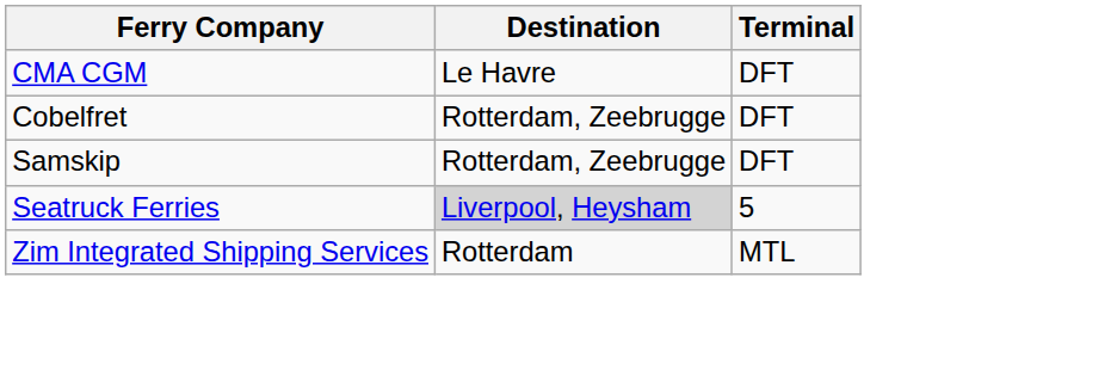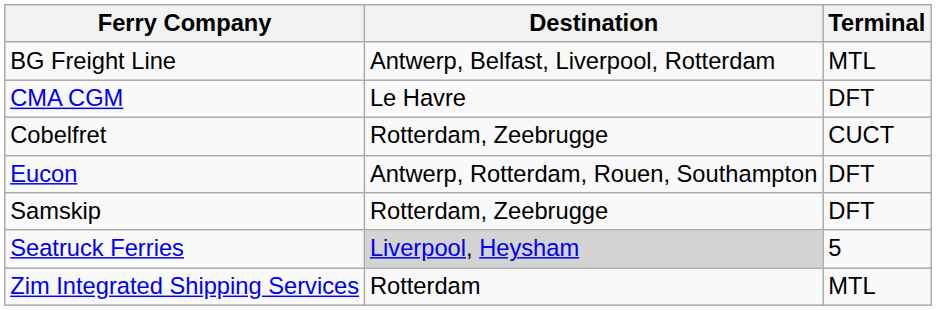 <table class="wikitable">
 <tr>
 <th>Ferry Company</th>
 <th>Destination</th>
 <th>Terminal</th>
+</tr>
+<tr>
+<td>BG Freight Line</td>
+<td>Antwerp, Belfast, Liverpool, Rotterdam</td>
+<td>MTL</td>
 </tr>
 <tr>
 <td><a href='#'>CMA CGM</a></td>
 <td>Le Havre</td>
 <td>DFT</td>
 </tr>
 <tr>
 <td Cobelfret Ferries>Cobelfret</td>
 <td>Rotterdam, Zeebrugge</td>
+<td>CUCT</td>
+</tr>
+<tr>
+<td><a href='#'>Eucon</a></td>
+<td>Antwerp, Rotterdam, Rouen, Southampton</td>
 <td>DFT</td>
 </tr>
 <tr>
 <td>Samskip</td>
 <td>Rotterdam, Zeebrugge</td>
 <td>DFT</td>
 </tr>
 <tr>
 <td><a href='#'>Seatruck Ferries</a></td>
 <td style="background: lightgrey;"><a href='#'>Liverpool</a>, <a href='#'>Heysham</a></td>
 <td>5</td>
 </tr>
 <tr>
 <td><a href='#'>Zim Integrated Shipping Services</a></td>
 <td>Rotterdam</td>
 <td>MTL</td>
 </tr>
 </table>
